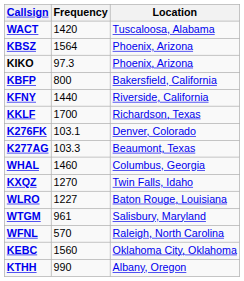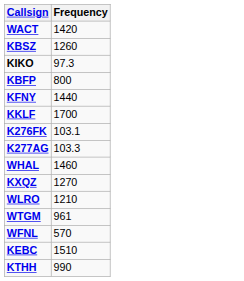 <table class="wikitable sortable">
 <tr>
 <th><a href='#'>Callsign</a></th>
 <th>Frequency</th>
-<th>Location</th>
 </tr>
 <tr>
 <td><strong><a href='#'>WACT</a></strong></td>
 <td>1420</td>
-<td><a href='#'>Tuscaloosa, Alabama</a></td>
 </tr>
 <tr>
 <td><strong><a href='#'>KBSZ</a></strong></td>
-<td>1564</td>
-<td><a href='#'>Phoenix, Arizona</a></td>
+<td>1260</td>
 </tr>
 <tr>
 <td><strong>KIKO</strong></td>
 <td>97.3</td>
-<td><a href='#'>Phoenix, Arizona</a></td>
 </tr>
 <tr>
 <td><strong><a href='#'>KBFP</a></strong></td>
 <td>800</td>
-<td><a href='#'>Bakersfield, California</a></td>
 </tr>
 <tr>
 <td><strong><a href='#'>KFNY</a></strong></td>
 <td>1440</td>
-<td><a href='#'>Riverside, California</a></td>
 </tr>
 <tr>
 <td><strong><a href='#'>KKLF</a></strong></td>
 <td>1700</td>
-<td><a href='#'>Richardson, Texas</a></td>
 </tr>
 <tr>
 <td><strong><a href='#'>K276FK</a></strong></td>
 <td>103.1</td>
-<td><a href='#'>Denver, Colorado</a></td>
 </tr>
 <tr>
 <td><strong><a href='#'>K277AG</a></strong></td>
 <td>103.3</td>
-<td><a href='#'>Beaumont, Texas</a></td>
 </tr>
 <tr>
 <td><strong><a href='#'>WHAL</a></strong></td>
 <td>1460</td>
-<td><a href='#'>Columbus, Georgia</a></td>
 </tr>
 <tr>
 <td><strong><a href='#'>KXQZ</a></strong></td>
 <td>1270</td>
-<td><a href='#'>Twin Falls, Idaho</a></td>
 </tr>
 <tr>
 <td><strong><a href='#'>WLRO</a></strong></td>
-<td>1227</td>
-<td><a href='#'>Baton Rouge, Louisiana</a></td>
+<td>1210</td>
 </tr>
 <tr>
 <td><strong><a href='#'>WTGM</a></strong></td>
 <td>961</td>
-<td><a href='#'>Salisbury, Maryland</a></td>
 </tr>
 <tr>
 <td><strong><a href='#'>WFNL</a></strong></td>
 <td>570</td>
-<td><a href='#'>Raleigh, North Carolina</a></td>
 </tr>
 <tr>
 <td><strong><a href='#'>KEBC</a></strong></td>
-<td>1560</td>
-<td><a href='#'>Oklahoma City, Oklahoma</a></td>
+<td>1510</td>
 </tr>
 <tr>
 <td><strong><a href='#'>KTHH</a></strong></td>
 <td>990</td>
-<td><a href='#'>Albany, Oregon</a></td>
 </tr>
 </table>
